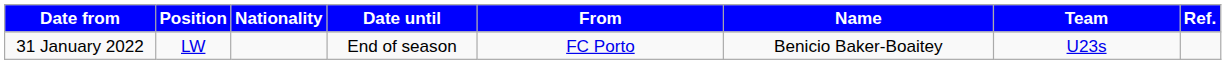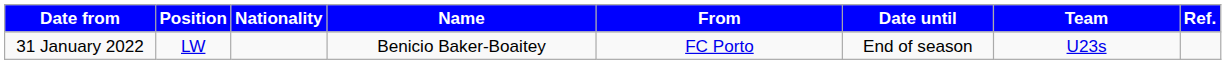 <table class="wikitable"  style="text-align:center; font-size:90%; ">
 <tr>
 <th style=" background:#0000FF; color:#FFFFFF; width:120px;">Date from</th>
 <th style=" background:#0000FF; color:#FFFFFF; width:50px;">Position</th>
 <th style=" background:#0000FF; color:#FFFFFF; width:50px;">Nationality</th>
+<th style=" background:#0000FF; color:#FFFFFF; width:220px;">Name</th>
+<th style=" background:#0000FF; color:#FFFFFF; width:200px;">From</th>
 <th style=" background:#0000FF; color:#FFFFFF; width:120px;">Date until</th>
-<th style=" background:#0000FF; color:#FFFFFF; width:200px;">From</th>
-<th style=" background:#0000FF; color:#FFFFFF; width:220px;">Name</th>
 <th style=" background:#0000FF; color:#FFFFFF; width:150px;">Team</th>
 <th style=" background:#0000FF; color:#FFFFFF; width:25px;">Ref.</th>
 </tr>
 <tr>
 <td>31 January 2022</td>
 <td><a href='#'>LW</a></td>
 <td></td>
+<td>Benicio Baker-Boaitey</td>
+<td> <a href='#'>FC Porto</a></td>
 <td>End of season</td>
-<td> <a href='#'>FC Porto</a></td>
-<td>Benicio Baker-Boaitey</td>
 <td><a href='#'>U23s</a></td>
 <td></td>
 </tr>
 </table>
